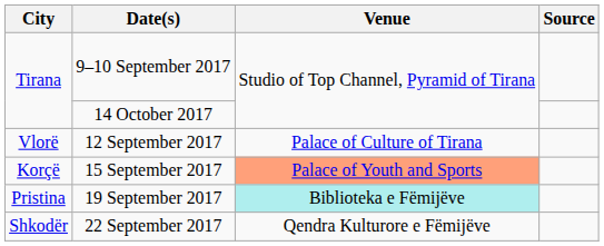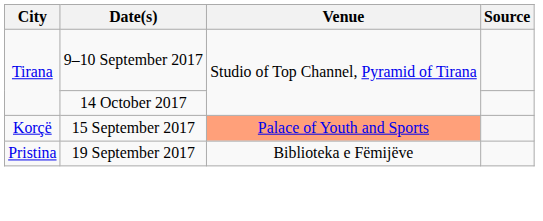 <table class="wikitable sortable plainrowheaders" style="text-align:center">
 <tr>
 <th>City</th>
 <th scope="col">Date(s)</th>
 <th scope="col">Venue</th>
 <th scope="col">Source</th>
 </tr>
 <tr>
 <td rowspan=2><a href='#'>Tirana</a></td>
 <td>9–10 September 2017</td>
 <td rowspan=2>Studio of Top Channel, <a href='#'>Pyramid of Tirana</a></td>
 <td><br><br><br></td>
 </tr>
 <tr>
 <td>14 October 2017</td>
 <td><br></td>
 </tr>
 <tr>
-<td><a href='#'>Vlorë</a></td>
-<td>12 September 2017</td>
-<td><a href='#'>Palace of Culture of Tirana</a></td>
-<td><br></td>
-</tr>
-<tr>
 <td><a href='#'>Korçë</a></td>
 <td>15 September 2017</td>
 <td style="background: lightsalmon;"><a href='#'>Palace of Youth and Sports</a></td>
 <td><br></td>
 </tr>
 <tr>
 <td><a href='#'>Pristina</a></td>
 <td>19 September 2017</td>
-<td style="background: paleturquoise;">Biblioteka e Fëmijëve</td>
-<td><br></td>
-</tr>
-<tr>
-<td><a href='#'>Shkodër</a></td>
-<td>22 September 2017</td>
-<td>Qendra Kulturore e Fëmijëve</td>
+<td>Biblioteka e Fëmijëve</td>
 <td><br></td>
 </tr>
 </table>
